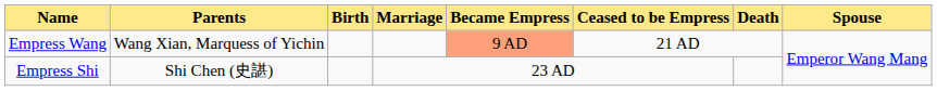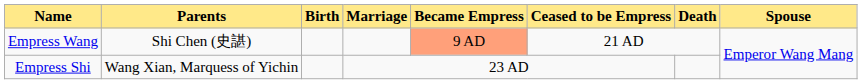 <table class="wikitable" style="text-align: center;">
 <tr>
 <th style="background:#ffe989;">Name</th>
 <th style="background:#ffe989;">Parents</th>
 <th style="background:#ffe989;">Birth</th>
 <th style="background:#ffe989;">Marriage</th>
 <th style="background:#ffe989;">Became Empress</th>
 <th style="background:#ffe989;">Ceased to be Empress</th>
 <th style="background:#ffe989;">Death</th>
 <th style="background:#ffe989;">Spouse</th>
 </tr>
 <tr>
 <td><a href='#'>Empress Wang</a></td>
-<td>Wang Xian, Marquess of Yichin</td>
+<td>Shi Chen (史諶)</td>
 <td></td>
 <td></td>
 <td style="background: lightsalmon;">9 AD</td>
 <td colspan=2>21 AD</td>
 <td rowspan=2><a href='#'>Emperor Wang Mang</a></td>
 </tr>
 <tr>
 <td><a href='#'>Empress Shi</a></td>
-<td>Shi Chen (史諶)</td>
+<td>Wang Xian, Marquess of Yichin</td>
 <td></td>
 <td colspan=3>23 AD</td>
 <td></td>
 </tr>
 </table>
